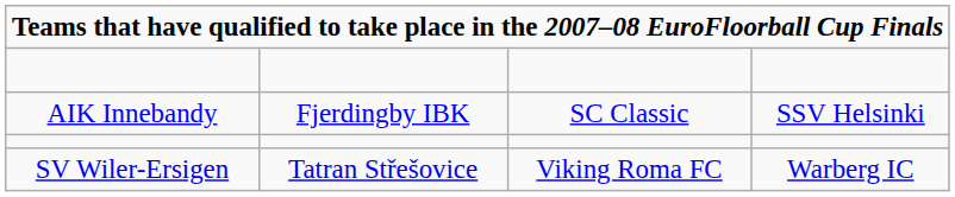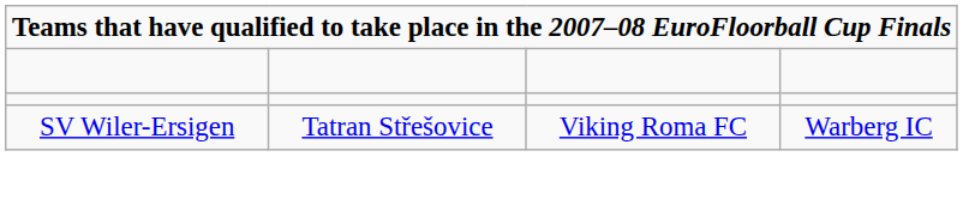 <table class="wikitable" style="text-align:center;">
 <tr>
 <td colspan="4"><strong>Teams that have qualified to take place in the <em>2007–08 EuroFloorball Cup Finals<strong><em></td>
 </tr>
 <tr>
 <td style="border;"></td>
 <td style="border;">              </td>
 <td style="border;">    </td>
 <td style="border;">          </td>
-</tr>
-<tr>
-<td style="border-left; border-right;"> <a href='#'>AIK Innebandy</a></td>
-<td style="border-left; border-right;"> <a href='#'>Fjerdingby IBK</a></td>
-<td style="border-left; border-right;"> <a href='#'>SC Classic</a></td>
-<td style="border-left; border-right;"> <a href='#'>SSV Helsinki</a></td>
 </tr>
 <tr>
 <td style="border;"></td>
 <td style="border;"></td>
 <td style="border;"></td>
 <td style="border;"></td>
 </tr>
 <tr>
 <td style="border-left; border-right;"> <a href='#'>SV Wiler-Ersigen</a></td>
 <td style="border-left; border-right;"> <a href='#'>Tatran Střešovice</a></td>
 <td style="border-left; border-right;"> <a href='#'>Viking Roma FC</a></td>
 <td style="border-left; border-right;"> <a href='#'>Warberg IC</a></td>
 </tr>
 </table>
